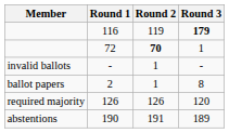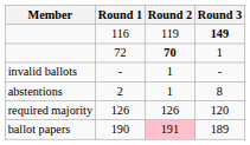 <table class="wikitable">
 <tr>
 <th>Member</th>
 <th>Round 1</th>
 <th>Round 2</th>
 <th>Round 3</th>
 </tr>
 <tr>
 <td></td>
 <td style="text-align:center;">116</td>
 <td style="text-align:center;">119</td>
-<td style="text-align:center;"><strong>179</strong></td>
+<td style="text-align:center;"><strong>149</strong></td>
 </tr>
 <tr>
 <td></td>
 <td style="text-align:center;">72</td>
 <td style="text-align:center;"><strong>70</strong></td>
 <td style="text-align:center;">1</td>
 </tr>
 <tr>
 <td>invalid ballots</td>
 <td style="text-align:center;">-</td>
 <td style="text-align:center;">1</td>
 <td style="text-align:center;">-</td>
 </tr>
 <tr>
-<td>ballot papers</td>
+<td>abstentions</td>
 <td style="text-align:center;">2</td>
 <td style="text-align:center;">1</td>
 <td style="text-align:center;">8</td>
 </tr>
 <tr>
 <td>required majority</td>
 <td style="text-align:center;">126</td>
 <td style="text-align:center;">126</td>
 <td style="text-align:center;">120</td>
 </tr>
 <tr>
-<td>abstentions</td>
+<td>ballot papers</td>
 <td style="text-align:center;">190</td>
-<td style="text-align:center;">191</td>
+<td style="background: pink; text-align:center;">191</td>
 <td style="text-align:center;">189</td>
 </tr>
 </table>
